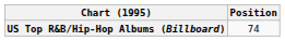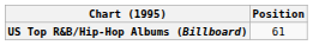 <table class="wikitable plainrowheaders" style="text-align:center">
 <tr>
 <th scope="col">Chart (1995)</th>
 <th scope="col">Position</th>
 </tr>
 <tr>
 <th scope="row">US Top R&B/Hip-Hop Albums (<em>Billboard</em>)</th>
-<td>74</td>
+<td>61</td>
 </tr>
 </table>
